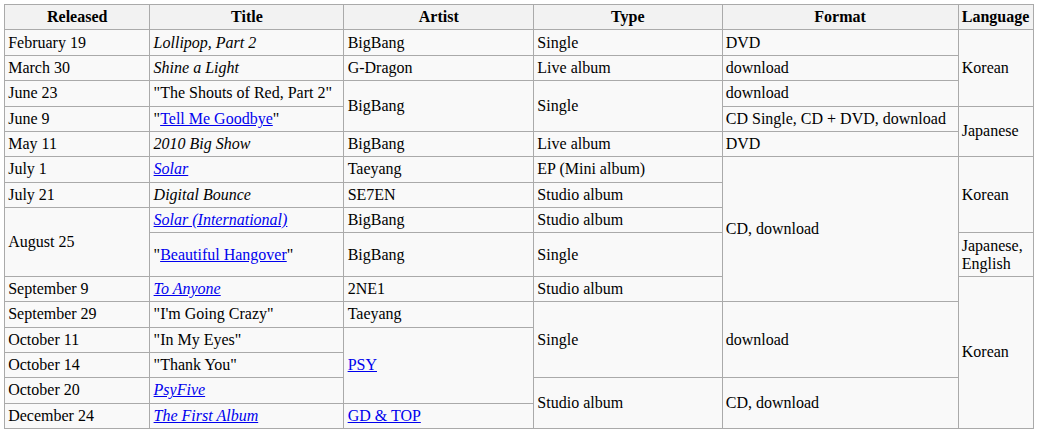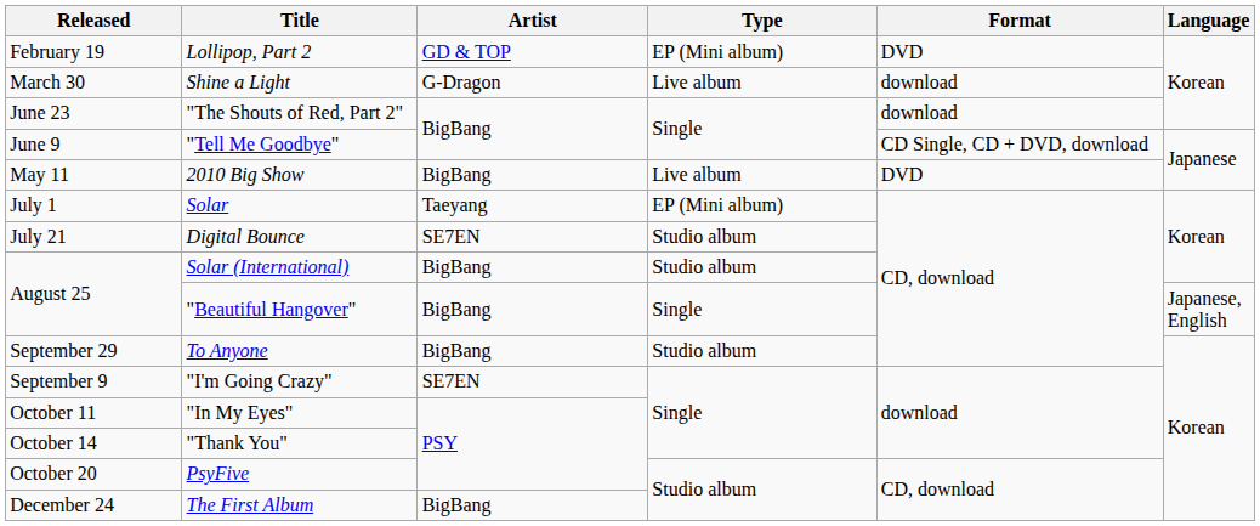 <table class="wikitable sortable" align="left center" style="width:65%;">
 <tr>
 <th style="width:15%;">Released</th>
 <th style="width:20%;">Title</th>
 <th style="width:20%;">Artist</th>
 <th style="width:20%;">Type</th>
 <th style="width:25%;">Format</th>
 <th style="width:20%;">Language</th>
 </tr>
 <tr>
 <td>February 19</td>
 <td><em>Lollipop, Part 2</em></td>
-<td>BigBang</td>
-<td>Single</td>
+<td><a href='#'>GD & TOP</a></td>
+<td>EP (Mini album)</td>
 <td>DVD</td>
 <td rowspan='3'>Korean</td>
 </tr>
 <tr>
 <td>March 30</td>
 <td><em>Shine a Light</em></td>
 <td>G-Dragon</td>
 <td>Live album</td>
 <td>download</td>
 </tr>
 <tr>
 <td>June 23</td>
 <td>"The Shouts of Red, Part 2"</td>
 <td rowspan="2">BigBang</td>
 <td rowspan="2">Single</td>
 <td>download</td>
 </tr>
 <tr>
 <td>June 9</td>
 <td>"<a href='#'>Tell Me Goodbye</a>"</td>
 <td>CD Single, CD + DVD, download</td>
 <td rowspan="2">Japanese</td>
 </tr>
 <tr>
 <td>May 11</td>
 <td><em>2010 Big Show</em></td>
 <td>BigBang</td>
 <td>Live album</td>
 <td>DVD</td>
 </tr>
 <tr>
 <td>July 1</td>
 <td><em><a href='#'>Solar</a></em></td>
 <td>Taeyang</td>
 <td>EP (Mini album)</td>
 <td rowspan="5">CD, download</td>
 <td rowspan="3">Korean</td>
 </tr>
 <tr>
 <td>July 21</td>
 <td><em>Digital Bounce</em></td>
 <td>SE7EN</td>
 <td>Studio album</td>
 </tr>
 <tr>
 <td rowspan="2">August 25</td>
 <td><em><a href='#'>Solar (International)</a></em></td>
 <td>BigBang</td>
 <td>Studio album</td>
 </tr>
 <tr>
 <td>"<a href='#'>Beautiful Hangover</a>"</td>
 <td>BigBang</td>
 <td>Single</td>
 <td>Japanese, English</td>
 </tr>
 <tr>
-<td>September 9</td>
+<td>September 29</td>
 <td><em><a href='#'>To Anyone</a></em></td>
-<td>2NE1</td>
+<td>BigBang</td>
 <td>Studio album</td>
 <td rowspan="6">Korean</td>
 </tr>
 <tr>
-<td>September 29</td>
+<td>September 9</td>
 <td>"I'm Going Crazy"</td>
-<td>Taeyang</td>
+<td>SE7EN</td>
 <td rowspan="3">Single</td>
 <td rowspan="3">download</td>
 </tr>
 <tr>
 <td>October 11</td>
 <td>"In My Eyes"</td>
 <td rowspan="3"><a href='#'>PSY</a></td>
 </tr>
 <tr>
 <td>October 14</td>
 <td>"Thank You"</td>
 </tr>
 <tr>
 <td>October 20</td>
 <td><em><a href='#'>PsyFive</a></em></td>
 <td rowspan="2">Studio album</td>
 <td rowspan="2">CD, download</td>
 </tr>
 <tr>
 <td>December 24</td>
 <td><em><a href='#'>The First Album</a></em></td>
-<td><a href='#'>GD & TOP</a></td>
+<td>BigBang</td>
 </tr>
 </table>
